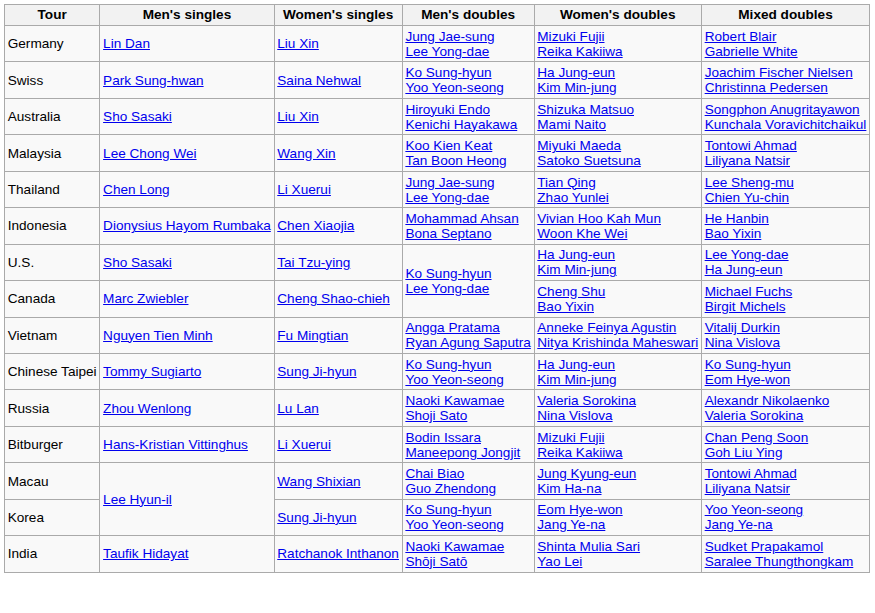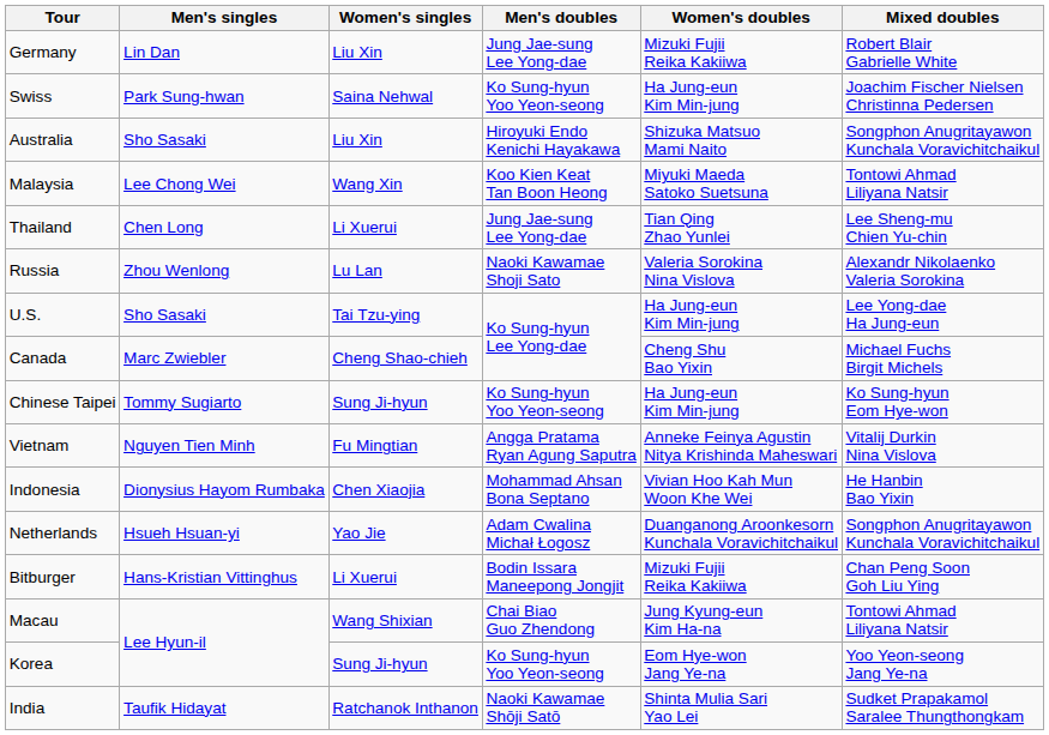 <table class=wikitable style="font-size:85%">
 <tr>
 <th>Tour</th>
 <th>Men's singles</th>
 <th>Women's singles</th>
 <th>Men's doubles</th>
 <th>Women's doubles</th>
 <th>Mixed doubles</th>
 </tr>
 <tr>
 <td>Germany</td>
 <td> <a href='#'>Lin Dan</a></td>
 <td> <a href='#'>Liu Xin</a></td>
 <td> <a href='#'>Jung Jae-sung</a><br> <a href='#'>Lee Yong-dae</a></td>
 <td> <a href='#'>Mizuki Fujii</a> <br> <a href='#'>Reika Kakiiwa</a></td>
 <td> <a href='#'>Robert Blair</a> <br> <a href='#'>Gabrielle White</a></td>
 </tr>
 <tr>
 <td>Swiss</td>
 <td> <a href='#'>Park Sung-hwan</a></td>
 <td> <a href='#'>Saina Nehwal</a></td>
 <td> <a href='#'>Ko Sung-hyun</a><br> <a href='#'>Yoo Yeon-seong</a></td>
 <td> <a href='#'>Ha Jung-eun</a><br> <a href='#'>Kim Min-jung</a></td>
 <td> <a href='#'>Joachim Fischer Nielsen</a><br> <a href='#'>Christinna Pedersen</a></td>
 </tr>
 <tr>
 <td>Australia</td>
 <td> <a href='#'>Sho Sasaki</a></td>
 <td> <a href='#'>Liu Xin</a></td>
 <td> <a href='#'>Hiroyuki Endo</a> <br> <a href='#'>Kenichi Hayakawa</a></td>
 <td> <a href='#'>Shizuka Matsuo</a> <br> <a href='#'>Mami Naito</a></td>
 <td> <a href='#'>Songphon Anugritayawon</a> <br> <a href='#'>Kunchala Voravichitchaikul</a></td>
 </tr>
 <tr>
 <td>Malaysia</td>
 <td> <a href='#'>Lee Chong Wei</a></td>
 <td> <a href='#'>Wang Xin</a></td>
 <td> <a href='#'>Koo Kien Keat</a><br> <a href='#'>Tan Boon Heong</a></td>
 <td> <a href='#'>Miyuki Maeda</a><br> <a href='#'>Satoko Suetsuna</a></td>
 <td> <a href='#'>Tontowi Ahmad</a><br> <a href='#'>Liliyana Natsir</a></td>
 </tr>
 <tr>
 <td>Thailand</td>
 <td> <a href='#'>Chen Long</a></td>
 <td> <a href='#'>Li Xuerui</a></td>
 <td> <a href='#'>Jung Jae-sung</a><br> <a href='#'>Lee Yong-dae</a></td>
 <td> <a href='#'>Tian Qing</a><br> <a href='#'>Zhao Yunlei</a></td>
 <td> <a href='#'>Lee Sheng-mu</a><br> <a href='#'>Chien Yu-chin</a></td>
 </tr>
 <tr>
-<td>Indonesia</td>
-<td> <a href='#'>Dionysius Hayom Rumbaka</a></td>
-<td> <a href='#'>Chen Xiaojia</a></td>
-<td> <a href='#'>Mohammad Ahsan</a><br> <a href='#'>Bona Septano</a></td>
-<td> <a href='#'>Vivian Hoo Kah Mun</a><br> <a href='#'>Woon Khe Wei</a></td>
-<td> <a href='#'>He Hanbin</a><br> <a href='#'>Bao Yixin</a></td>
+<td>Russia</td>
+<td> <a href='#'>Zhou Wenlong</a></td>
+<td> <a href='#'>Lu Lan</a></td>
+<td> <a href='#'>Naoki Kawamae</a><br> <a href='#'>Shoji Sato</a></td>
+<td> <a href='#'>Valeria Sorokina</a><br> <a href='#'>Nina Vislova</a></td>
+<td> <a href='#'>Alexandr Nikolaenko</a><br> <a href='#'>Valeria Sorokina</a></td>
 </tr>
 <tr>
 <td>U.S.</td>
 <td> <a href='#'>Sho Sasaki</a></td>
 <td> <a href='#'>Tai Tzu-ying</a></td>
 <td rowspan="2"> <a href='#'>Ko Sung-hyun</a><br> <a href='#'>Lee Yong-dae</a></td>
 <td> <a href='#'>Ha Jung-eun</a><br> <a href='#'>Kim Min-jung</a></td>
 <td> <a href='#'>Lee Yong-dae</a><br> <a href='#'>Ha Jung-eun</a></td>
 </tr>
 <tr>
 <td>Canada</td>
 <td> <a href='#'>Marc Zwiebler</a></td>
 <td> <a href='#'>Cheng Shao-chieh</a></td>
 <td> <a href='#'>Cheng Shu</a> <br> <a href='#'>Bao Yixin</a></td>
 <td> <a href='#'>Michael Fuchs</a><br> <a href='#'>Birgit Michels</a></td>
 </tr>
 <tr>
+<td>Chinese Taipei</td>
+<td> <a href='#'>Tommy Sugiarto</a></td>
+<td> <a href='#'>Sung Ji-hyun</a></td>
+<td> <a href='#'>Ko Sung-hyun</a><br> <a href='#'>Yoo Yeon-seong</a></td>
+<td> <a href='#'>Ha Jung-eun</a><br> <a href='#'>Kim Min-jung</a></td>
+<td> <a href='#'>Ko Sung-hyun</a><br> <a href='#'>Eom Hye-won</a></td>
+</tr>
+<tr>
 <td>Vietnam</td>
 <td> <a href='#'>Nguyen Tien Minh</a></td>
 <td> <a href='#'>Fu Mingtian</a></td>
 <td> <a href='#'>Angga Pratama</a><br> <a href='#'>Ryan Agung Saputra</a></td>
 <td> <a href='#'>Anneke Feinya Agustin</a><br> <a href='#'>Nitya Krishinda Maheswari</a></td>
 <td> <a href='#'>Vitalij Durkin</a><br> <a href='#'>Nina Vislova</a></td>
 </tr>
 <tr>
-<td>Chinese Taipei</td>
-<td> <a href='#'>Tommy Sugiarto</a></td>
-<td> <a href='#'>Sung Ji-hyun</a></td>
-<td> <a href='#'>Ko Sung-hyun</a><br> <a href='#'>Yoo Yeon-seong</a></td>
-<td> <a href='#'>Ha Jung-eun</a><br> <a href='#'>Kim Min-jung</a></td>
-<td> <a href='#'>Ko Sung-hyun</a><br> <a href='#'>Eom Hye-won</a></td>
+<td>Indonesia</td>
+<td> <a href='#'>Dionysius Hayom Rumbaka</a></td>
+<td> <a href='#'>Chen Xiaojia</a></td>
+<td> <a href='#'>Mohammad Ahsan</a><br> <a href='#'>Bona Septano</a></td>
+<td> <a href='#'>Vivian Hoo Kah Mun</a><br> <a href='#'>Woon Khe Wei</a></td>
+<td> <a href='#'>He Hanbin</a><br> <a href='#'>Bao Yixin</a></td>
 </tr>
 <tr>
-<td>Russia</td>
-<td> <a href='#'>Zhou Wenlong</a></td>
-<td> <a href='#'>Lu Lan</a></td>
-<td> <a href='#'>Naoki Kawamae</a><br> <a href='#'>Shoji Sato</a></td>
-<td> <a href='#'>Valeria Sorokina</a><br> <a href='#'>Nina Vislova</a></td>
-<td> <a href='#'>Alexandr Nikolaenko</a><br> <a href='#'>Valeria Sorokina</a></td>
+<td>Netherlands</td>
+<td> <a href='#'>Hsueh Hsuan-yi</a></td>
+<td> <a href='#'>Yao Jie</a></td>
+<td> <a href='#'>Adam Cwalina</a> <br> <a href='#'>Michał Łogosz</a></td>
+<td> <a href='#'>Duanganong Aroonkesorn</a> <br> <a href='#'>Kunchala Voravichitchaikul</a></td>
+<td> <a href='#'>Songphon Anugritayawon</a> <br> <a href='#'>Kunchala Voravichitchaikul</a></td>
 </tr>
 <tr>
 <td>Bitburger</td>
 <td> <a href='#'>Hans-Kristian Vittinghus</a></td>
 <td> <a href='#'>Li Xuerui</a></td>
 <td> <a href='#'>Bodin Issara</a><br> <a href='#'>Maneepong Jongjit</a></td>
 <td> <a href='#'>Mizuki Fujii</a> <br> <a href='#'>Reika Kakiiwa</a></td>
 <td> <a href='#'>Chan Peng Soon</a> <br> <a href='#'>Goh Liu Ying</a></td>
 </tr>
 <tr>
 <td>Macau</td>
 <td rowspan="2"> <a href='#'>Lee Hyun-il</a></td>
 <td> <a href='#'>Wang Shixian</a></td>
 <td> <a href='#'>Chai Biao</a><br> <a href='#'>Guo Zhendong</a></td>
 <td> <a href='#'>Jung Kyung-eun</a> <br> <a href='#'>Kim Ha-na</a></td>
 <td> <a href='#'>Tontowi Ahmad</a> <br> <a href='#'>Liliyana Natsir</a></td>
 </tr>
 <tr>
 <td>Korea</td>
 <td> <a href='#'>Sung Ji-hyun</a></td>
 <td> <a href='#'>Ko Sung-hyun</a> <br> <a href='#'>Yoo Yeon-seong</a></td>
 <td> <a href='#'>Eom Hye-won</a> <br> <a href='#'>Jang Ye-na</a></td>
 <td> <a href='#'>Yoo Yeon-seong</a> <br> <a href='#'>Jang Ye-na</a></td>
 </tr>
 <tr>
 <td>India</td>
 <td> <a href='#'>Taufik Hidayat</a></td>
 <td> <a href='#'>Ratchanok Inthanon</a></td>
 <td> <a href='#'>Naoki Kawamae</a> <br> <a href='#'>Shōji Satō</a></td>
 <td> <a href='#'>Shinta Mulia Sari</a> <br> <a href='#'>Yao Lei</a></td>
 <td> <a href='#'>Sudket Prapakamol</a> <br> <a href='#'>Saralee Thungthongkam</a></td>
 </tr>
 </table>
